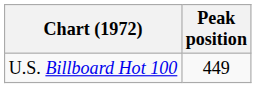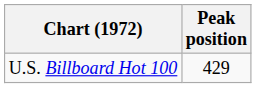 <table class="wikitable">
 <tr>
 <th align="left">Chart (1972)</th>
 <th align="left">Peak<br>position</th>
 </tr>
 <tr>
 <td>U.S. <em><a href='#'>Billboard Hot 100</a></em> </td>
-<td style="text-align:center;">449</td>
+<td style="text-align:center;">429</td>
 </tr>
 </table>
